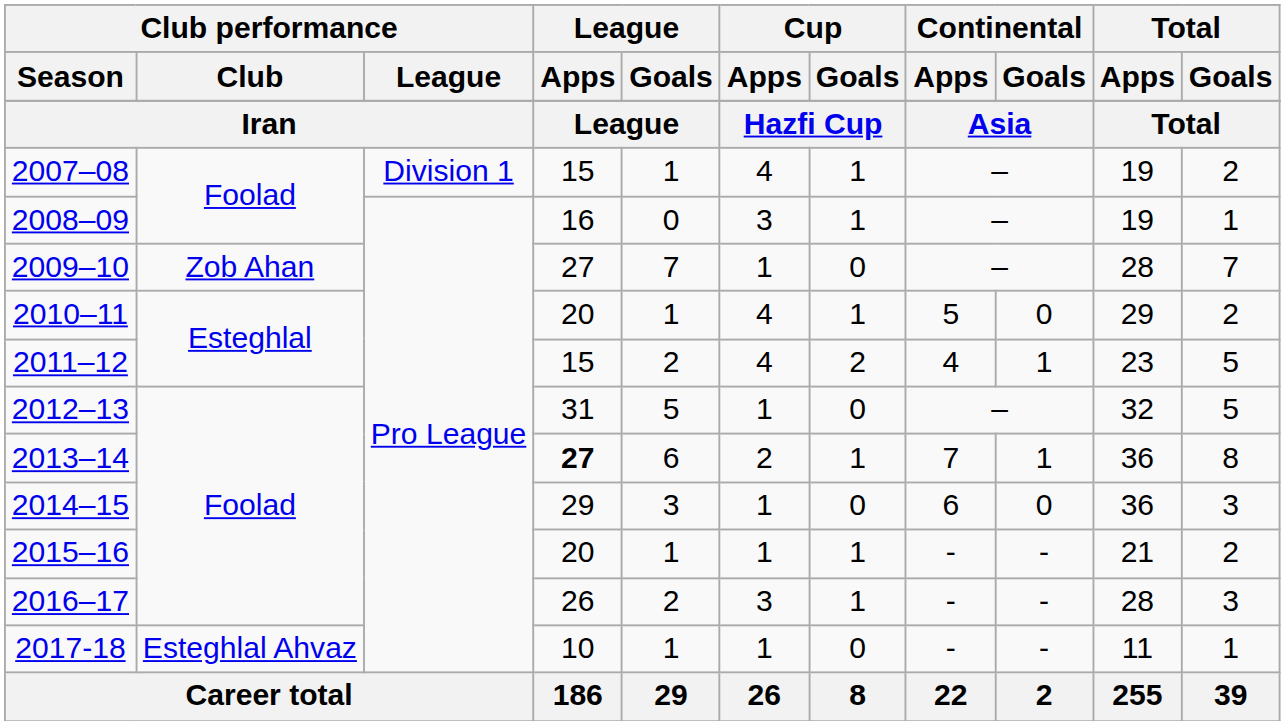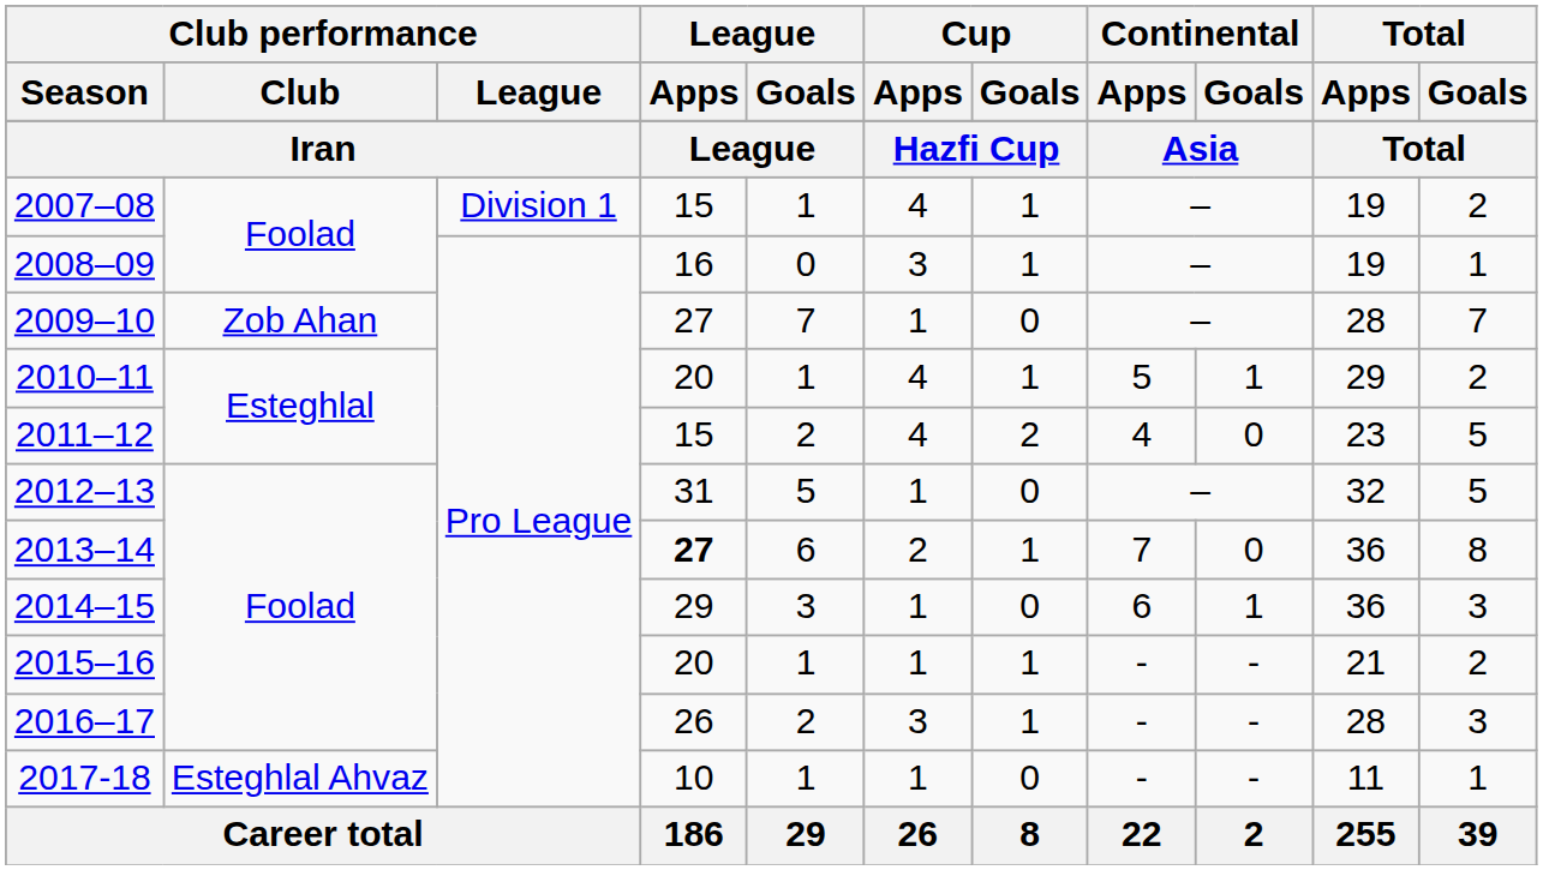 <table class="wikitable" style="text-align:center">
 <tr>
 <th colspan=3>Club performance</th>
 <th colspan=2>League</th>
 <th colspan=2>Cup</th>
 <th colspan=2>Continental</th>
 <th colspan=2>Total</th>
 </tr>
 <tr>
 <th>Season</th>
 <th>Club</th>
 <th>League</th>
 <th>Apps</th>
 <th>Goals</th>
 <th>Apps</th>
 <th>Goals</th>
 <th>Apps</th>
 <th>Goals</th>
 <th>Apps</th>
 <th>Goals</th>
 </tr>
 <tr>
 </tr>
 <tr>
 <th colspan=3>Iran</th>
 <th colspan=2>League</th>
 <th colspan=2><a href='#'>Hazfi Cup</a></th>
 <th colspan=2><a href='#'>Asia</a></th>
 <th colspan=2>Total</th>
 </tr>
 <tr>
 <td><a href='#'>2007–08</a></td>
 <td rowspan="2"><a href='#'>Foolad</a></td>
 <td rowspan="1"><a href='#'>Division 1</a></td>
 <td>15</td>
 <td>1</td>
 <td>4</td>
 <td>1</td>
 <td colspan="2">–</td>
 <td>19</td>
 <td>2</td>
 </tr>
 <tr>
 <td><a href='#'>2008–09</a></td>
 <td rowspan="10"><a href='#'>Pro League</a></td>
 <td>16</td>
 <td>0</td>
 <td>3</td>
 <td>1</td>
 <td colspan="2">–</td>
 <td>19</td>
 <td>1</td>
 </tr>
 <tr>
 <td><a href='#'>2009–10</a></td>
 <td><a href='#'>Zob Ahan</a></td>
 <td>27</td>
 <td>7</td>
 <td>1</td>
 <td>0</td>
 <td colspan="2">–</td>
 <td>28</td>
 <td>7</td>
 </tr>
 <tr>
 <td><a href='#'>2010–11</a></td>
 <td rowspan="2"><a href='#'>Esteghlal</a></td>
 <td>20</td>
 <td>1</td>
 <td>4</td>
 <td>1</td>
 <td>5</td>
-<td>0</td>
+<td>1</td>
 <td>29</td>
 <td>2</td>
 </tr>
 <tr>
 <td><a href='#'>2011–12</a></td>
 <td>15</td>
 <td>2</td>
 <td>4</td>
 <td>2</td>
 <td>4</td>
-<td>1</td>
+<td>0</td>
 <td>23</td>
 <td>5</td>
 </tr>
 <tr>
 <td><a href='#'>2012–13</a></td>
 <td rowspan="5"><a href='#'>Foolad</a></td>
 <td>31</td>
 <td>5</td>
 <td>1</td>
 <td>0</td>
 <td colspan="2">–</td>
 <td>32</td>
 <td>5</td>
 </tr>
 <tr>
 <td><a href='#'>2013–14</a></td>
 <td><strong>27</strong></td>
 <td>6</td>
 <td>2</td>
 <td>1</td>
 <td>7</td>
-<td>1</td>
+<td>0</td>
 <td>36</td>
 <td>8</td>
 </tr>
 <tr>
 <td><a href='#'>2014–15</a></td>
 <td>29</td>
 <td>3</td>
 <td>1</td>
 <td>0</td>
 <td>6</td>
-<td>0</td>
+<td>1</td>
 <td>36</td>
 <td>3</td>
 </tr>
 <tr>
 <td><a href='#'>2015–16</a></td>
 <td>20</td>
 <td>1</td>
 <td>1</td>
 <td>1</td>
 <td>-</td>
 <td>-</td>
 <td>21</td>
 <td>2</td>
 </tr>
 <tr>
 <td><a href='#'>2016–17</a></td>
 <td>26</td>
 <td>2</td>
 <td>3</td>
 <td>1</td>
 <td>-</td>
 <td>-</td>
 <td>28</td>
 <td>3</td>
 </tr>
 <tr>
 <td><a href='#'>2017-18</a></td>
 <td rowspan="1"><a href='#'>Esteghlal Ahvaz</a></td>
 <td>10</td>
 <td>1</td>
 <td>1</td>
 <td>0</td>
 <td>-</td>
 <td>-</td>
 <td>11</td>
 <td>1</td>
 </tr>
 <tr>
 <th colspan="3">Career total</th>
 <th>186</th>
 <th>29</th>
 <th>26</th>
 <th>8</th>
 <th>22</th>
 <th>2</th>
 <th>255</th>
 <th>39</th>
 </tr>
 </table>
